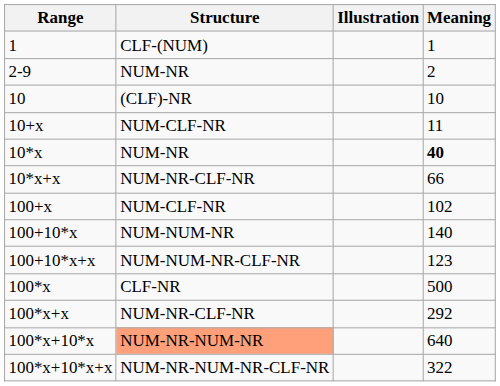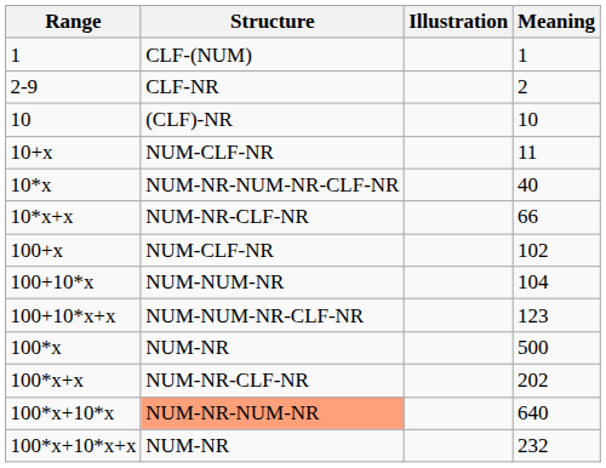 <table class="wikitable">
 <tr>
 <th>Range</th>
 <th>Structure</th>
 <th>Illustration</th>
 <th>Meaning</th>
 </tr>
 <tr>
 <td>1</td>
 <td>CLF-(NUM)</td>
 <td></td>
 <td>1</td>
 </tr>
 <tr>
 <td>2-9</td>
-<td>NUM-NR</td>
+<td>CLF-NR</td>
 <td></td>
 <td>2</td>
 </tr>
 <tr>
 <td>10</td>
 <td>(CLF)-NR</td>
 <td></td>
 <td>10</td>
 </tr>
 <tr>
 <td>10+x</td>
 <td>NUM-CLF-NR</td>
 <td></td>
 <td>11</td>
 </tr>
 <tr>
 <td>10*x</td>
-<td>NUM-NR</td>
+<td>NUM-NR-NUM-NR-CLF-NR</td>
 <td></td>
-<td><strong>40</strong></td>
+<td>40</td>
 </tr>
 <tr>
 <td>10*x+x</td>
 <td>NUM-NR-CLF-NR</td>
 <td></td>
 <td>66</td>
 </tr>
 <tr>
 <td>100+x</td>
 <td>NUM-CLF-NR</td>
 <td></td>
 <td>102</td>
 </tr>
 <tr>
 <td>100+10*x</td>
 <td>NUM-NUM-NR</td>
 <td></td>
-<td>140</td>
+<td>104</td>
 </tr>
 <tr>
 <td>100+10*x+x</td>
 <td>NUM-NUM-NR-CLF-NR</td>
 <td></td>
 <td>123</td>
 </tr>
 <tr>
 <td>100*x</td>
-<td>CLF-NR</td>
+<td>NUM-NR</td>
 <td></td>
 <td>500</td>
 </tr>
 <tr>
 <td>100*x+x</td>
 <td>NUM-NR-CLF-NR</td>
 <td></td>
-<td>292</td>
+<td>202</td>
 </tr>
 <tr>
 <td>100*x+10*x</td>
 <td style="background: lightsalmon;">NUM-NR-NUM-NR</td>
 <td></td>
 <td>640</td>
 </tr>
 <tr>
 <td>100*x+10*x+x</td>
-<td>NUM-NR-NUM-NR-CLF-NR</td>
+<td>NUM-NR</td>
 <td></td>
-<td>322</td>
+<td>232</td>
 </tr>
 </table>
